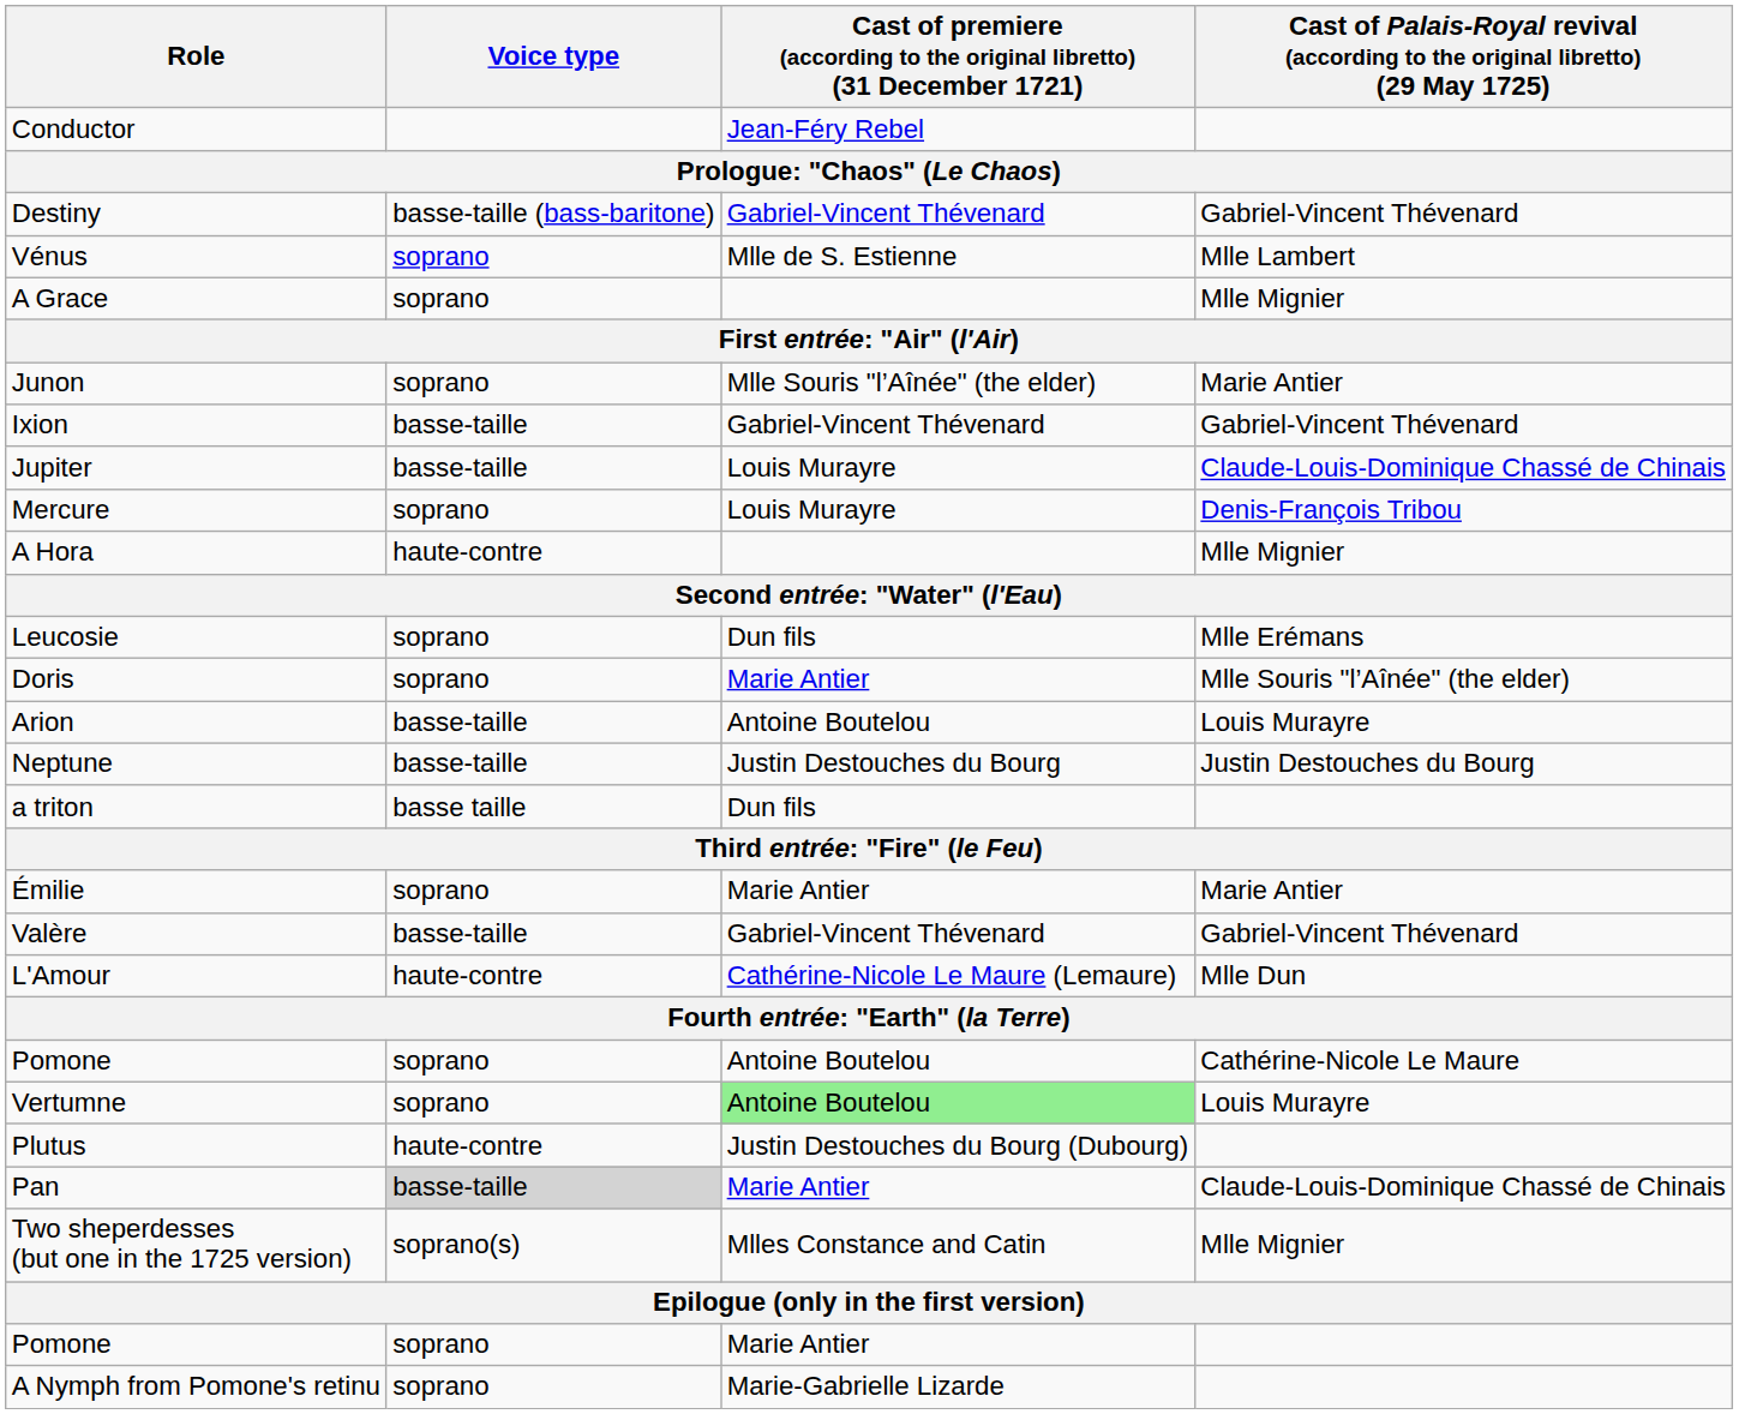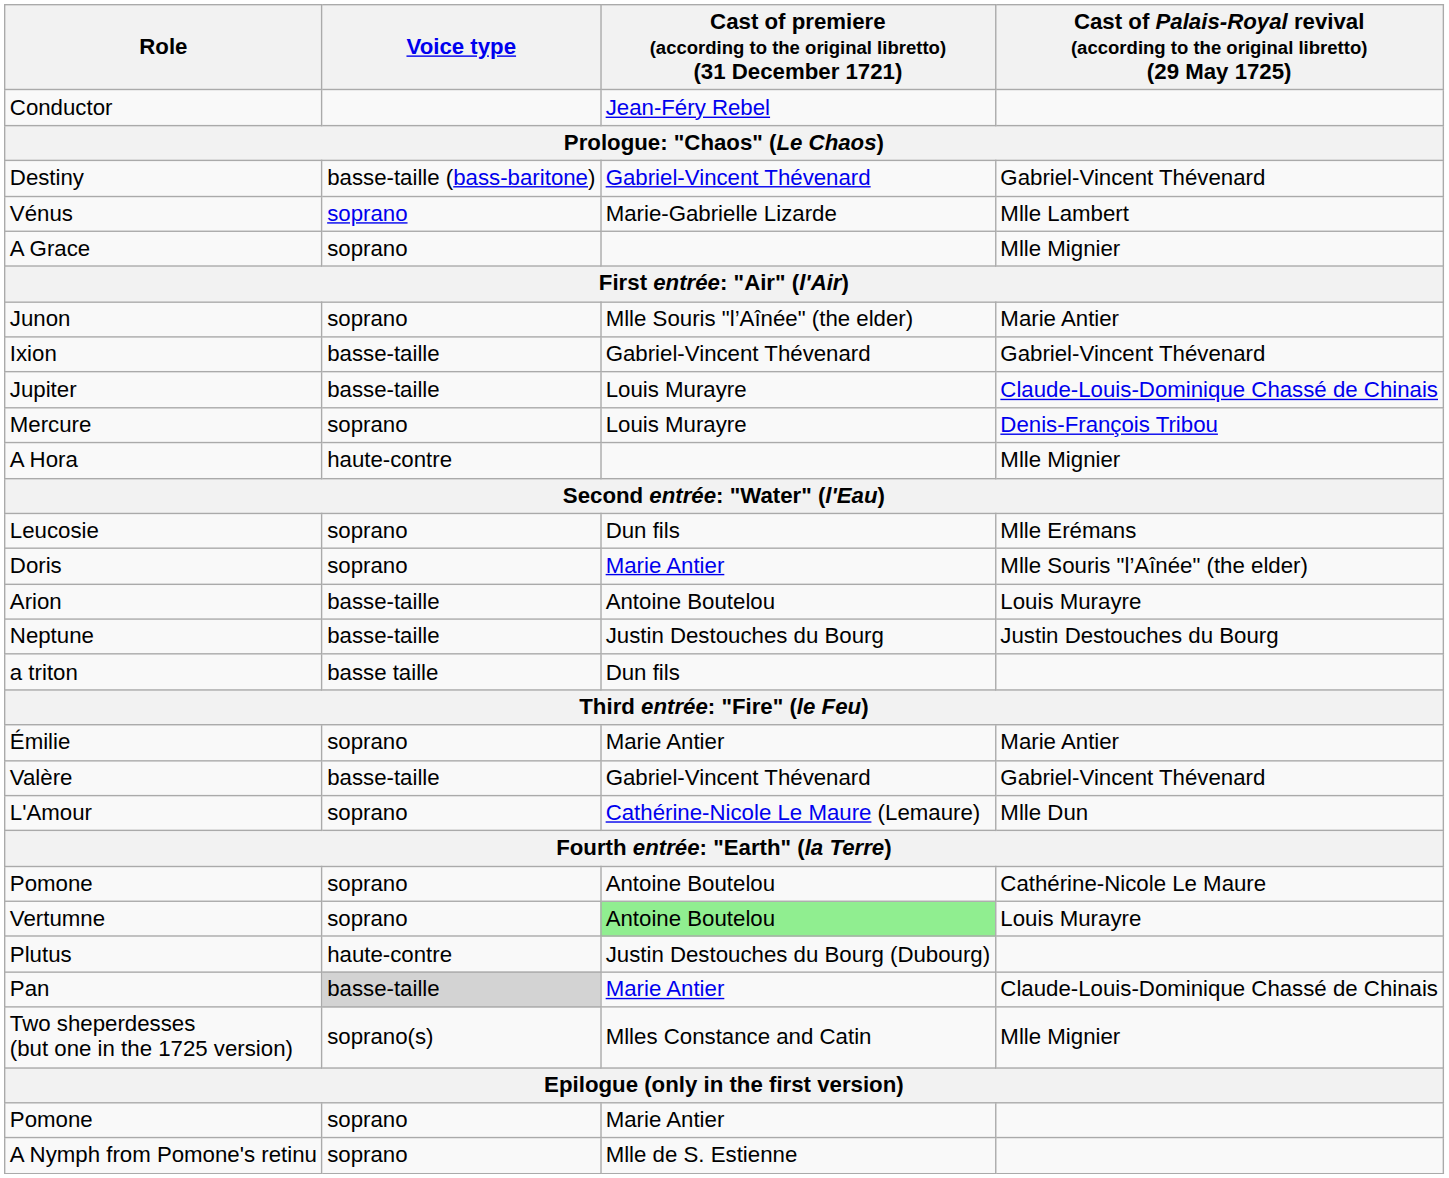 <table class="wikitable">
 <tr>
 <th>Role</th>
 <th><a href='#'>Voice type</a></th>
 <th>Cast of premiere<br><small>(according to the original libretto)</small><br>(31 December 1721)</th>
 <th>Cast of <em>Palais-Royal</em> revival<br><small>(according to the original libretto)</small><br>(29 May 1725)</th>
 </tr>
 <tr>
 <td>Conductor</td>
 <td> </td>
 <td><a href='#'>Jean-Féry Rebel</a></td>
 <td> </td>
 </tr>
 <tr>
 <th colspan="4">Prologue: "Chaos" (<em>Le Chaos</em>)</th>
 </tr>
 <tr>
 <td>Destiny</td>
 <td>basse-taille (<a href='#'>bass-baritone</a>)</td>
 <td><a href='#'>Gabriel-Vincent Thévenard</a></td>
 <td>Gabriel-Vincent Thévenard</td>
 </tr>
 <tr>
 <td>Vénus</td>
 <td><a href='#'>soprano</a></td>
-<td>Mlle de S. Estienne</td>
+<td>Marie-Gabrielle Lizarde</td>
 <td>Mlle Lambert</td>
 </tr>
 <tr>
 <td>A Grace</td>
 <td>soprano</td>
 <td></td>
 <td>Mlle Mignier</td>
 </tr>
 <tr>
 <th colspan="4">First <em>entrée</em>: "Air" (<em>l'Air</em>)</th>
 </tr>
 <tr>
 <td>Junon</td>
 <td>soprano</td>
 <td>Mlle Souris "l’Aînée" (the elder)</td>
 <td>Marie Antier</td>
 </tr>
 <tr>
 <td>Ixion</td>
 <td>basse-taille</td>
 <td>Gabriel-Vincent Thévenard</td>
 <td>Gabriel-Vincent Thévenard</td>
 </tr>
 <tr>
 <td>Jupiter</td>
 <td>basse-taille</td>
 <td>Louis Murayre</td>
 <td><a href='#'>Claude-Louis-Dominique Chassé de Chinais</a></td>
 </tr>
 <tr>
 <td>Mercure</td>
 <td>soprano</td>
 <td>Louis Murayre</td>
 <td><a href='#'>Denis-François Tribou</a></td>
 </tr>
 <tr>
 <td>A Hora</td>
 <td>haute-contre</td>
 <td></td>
 <td>Mlle Mignier</td>
 </tr>
 <tr>
 <th colspan="4">Second <em>entrée</em>: "Water" (<em>l'Eau</em>)</th>
 </tr>
 <tr>
 <td>Leucosie</td>
 <td>soprano</td>
 <td>Dun fils</td>
 <td>Mlle Erémans</td>
 </tr>
 <tr>
 <td>Doris</td>
 <td>soprano</td>
 <td><a href='#'>Marie Antier</a></td>
 <td>Mlle Souris "l’Aînée" (the elder)</td>
 </tr>
 <tr>
 <td>Arion</td>
 <td>basse-taille</td>
 <td>Antoine Boutelou</td>
 <td>Louis Murayre</td>
 </tr>
 <tr>
 <td>Neptune</td>
 <td>basse-taille</td>
 <td>Justin Destouches du Bourg</td>
 <td>Justin Destouches du Bourg</td>
 </tr>
 <tr>
 <td>a triton</td>
 <td>basse taille</td>
 <td>Dun fils</td>
 <td></td>
 </tr>
 <tr>
 <th colspan="4">Third <em>entrée</em>: "Fire" (<em>le Feu</em>)</th>
 </tr>
 <tr>
 <td>Émilie</td>
 <td>soprano</td>
 <td>Marie Antier</td>
 <td>Marie Antier</td>
 </tr>
 <tr>
 <td>Valère</td>
 <td>basse-taille</td>
 <td>Gabriel-Vincent Thévenard</td>
 <td>Gabriel-Vincent Thévenard</td>
 </tr>
 <tr>
 <td>L'Amour</td>
-<td>haute-contre</td>
+<td>soprano</td>
 <td><a href='#'>Cathérine-Nicole Le Maure</a> (Lemaure)</td>
 <td>Mlle Dun</td>
 </tr>
 <tr>
 <th colspan="4">Fourth <em>entrée</em>: "Earth" (<em>la Terre</em>)</th>
 </tr>
 <tr>
 <td>Pomone</td>
 <td>soprano</td>
 <td>Antoine Boutelou</td>
 <td>Cathérine-Nicole Le Maure</td>
 </tr>
 <tr>
 <td>Vertumne</td>
 <td>soprano</td>
 <td style="background: lightgreen;">Antoine Boutelou</td>
 <td>Louis Murayre</td>
 </tr>
 <tr>
 <td>Plutus</td>
 <td>haute-contre</td>
 <td>Justin Destouches du Bourg (Dubourg)</td>
 <td></td>
 </tr>
 <tr>
 <td>Pan</td>
 <td style="background: lightgrey;">basse-taille</td>
 <td><a href='#'>Marie Antier</a></td>
 <td>Claude-Louis-Dominique Chassé de Chinais</td>
 </tr>
 <tr>
 <td>Two sheperdesses<br>(but one in the 1725 version)</td>
 <td>soprano(s)</td>
 <td>Mlles Constance and Catin</td>
 <td>Mlle Mignier</td>
 </tr>
 <tr>
 <th colspan="4">Epilogue (only in the first version)</th>
 </tr>
 <tr>
 <td>Pomone</td>
 <td>soprano</td>
 <td>Marie Antier</td>
 <td></td>
 </tr>
 <tr>
 <td>A Nymph from Pomone's retinu</td>
 <td>soprano</td>
-<td>Marie-Gabrielle Lizarde</td>
+<td>Mlle de S. Estienne</td>
 <td></td>
 </tr>
 </table>
